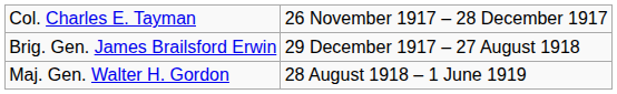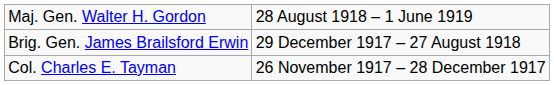 <table class="wikitable">
 <tr>
 </tr>
 <tr>
-<td>Col. <a href='#'>Charles E. Tayman</a></td>
-<td>26 November 1917 – 28 December 1917</td>
+<td>Maj. Gen. <a href='#'>Walter H. Gordon</a></td>
+<td>28 August 1918 – 1 June 1919</td>
 </tr>
 <tr>
 <td>Brig. Gen. <a href='#'>James Brailsford Erwin</a></td>
 <td>29 December 1917 – 27 August 1918</td>
 </tr>
 <tr>
-<td>Maj. Gen. <a href='#'>Walter H. Gordon</a></td>
-<td>28 August 1918 – 1 June 1919</td>
+<td>Col. <a href='#'>Charles E. Tayman</a></td>
+<td>26 November 1917 – 28 December 1917</td>
 </tr>
 </table>
